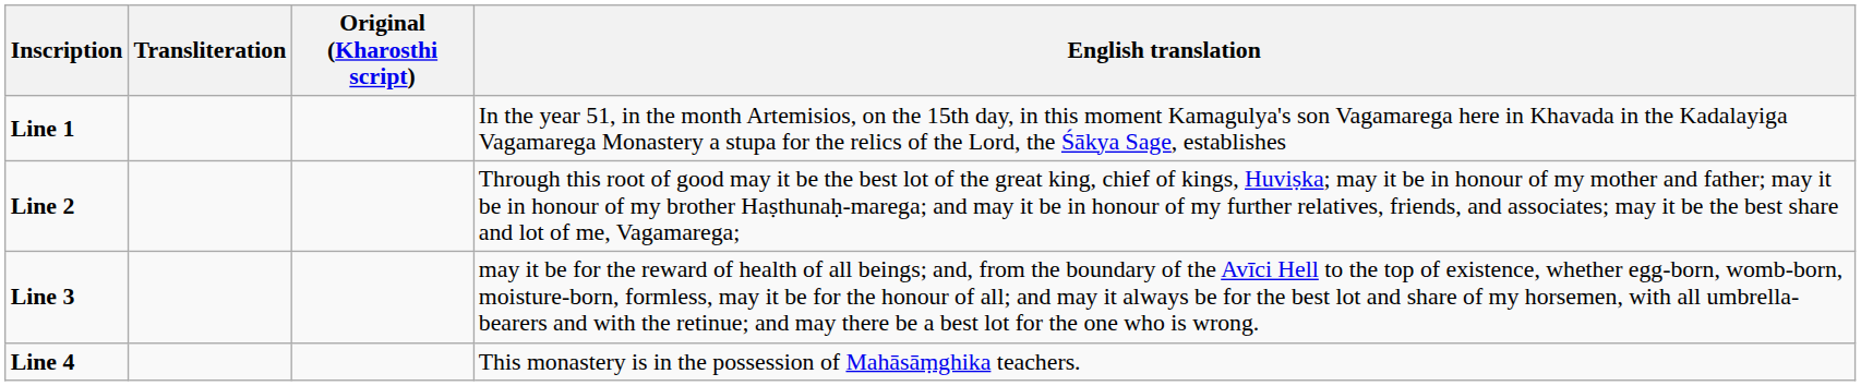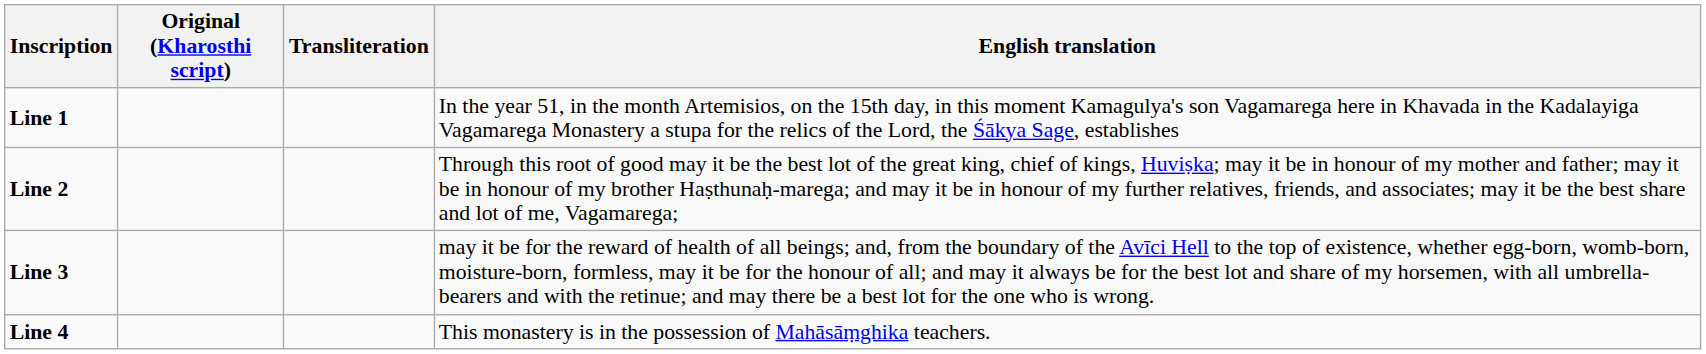 <table class ="wikitable">
 <tr>
 <th>Inscription</th>
+<th>Original (<a href='#'>Kharosthi script</a>)</th>
 <th>Transliteration</th>
-<th>Original (<a href='#'>Kharosthi script</a>)</th>
 <th>English translation</th>
 </tr>
 <tr>
 <td><strong>Line 1</strong></td>
 <td></td>
 <td></td>
 <td>In the year 51, in the month Artemisios, on the 15th day, in this moment Kamagulya's son Vagamarega here in Khavada in the Kadalayiga Vagamarega Monastery a stupa for the relics of the Lord, the <a href='#'>Śākya Sage</a>, establishes</td>
 </tr>
 <tr>
 <td><strong>Line 2</strong></td>
 <td></td>
 <td></td>
 <td>Through this root of good may it be the best lot of the great king, chief of kings, <a href='#'>Huviṣka</a>; may it be in honour of my mother and father; may it be in honour of my brother Haṣthunaḥ-marega; and may it be in honour of my further relatives, friends, and associates; may it be the best share and lot of me, Vagamarega;</td>
 </tr>
 <tr>
 <td><strong>Line 3</strong></td>
 <td></td>
 <td></td>
 <td>may it be for the reward of health of all beings; and, from the boundary of the <a href='#'>Avīci Hell</a> to the top of existence, whether egg-born, womb-born, moisture-born, formless, may it be for the honour of all; and may it always be for the best lot and share of my horsemen, with all umbrella-bearers and with the retinue; and may there be a best lot for the one who is wrong.</td>
 </tr>
 <tr>
 <td><strong>Line 4</strong></td>
 <td></td>
 <td></td>
 <td>This monastery is in the possession of <a href='#'>Mahāsāṃghika</a> teachers.</td>
 </tr>
 </table>
